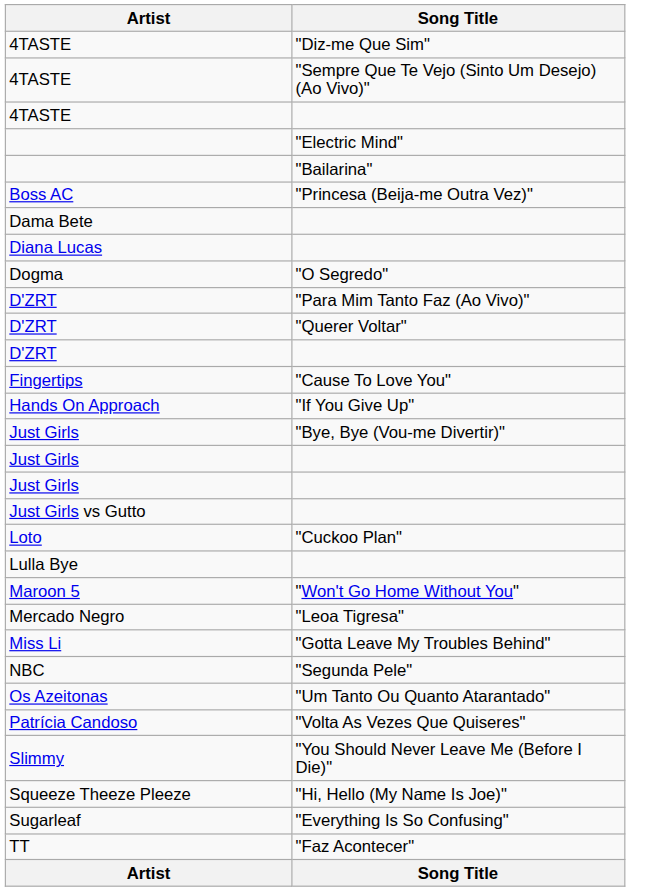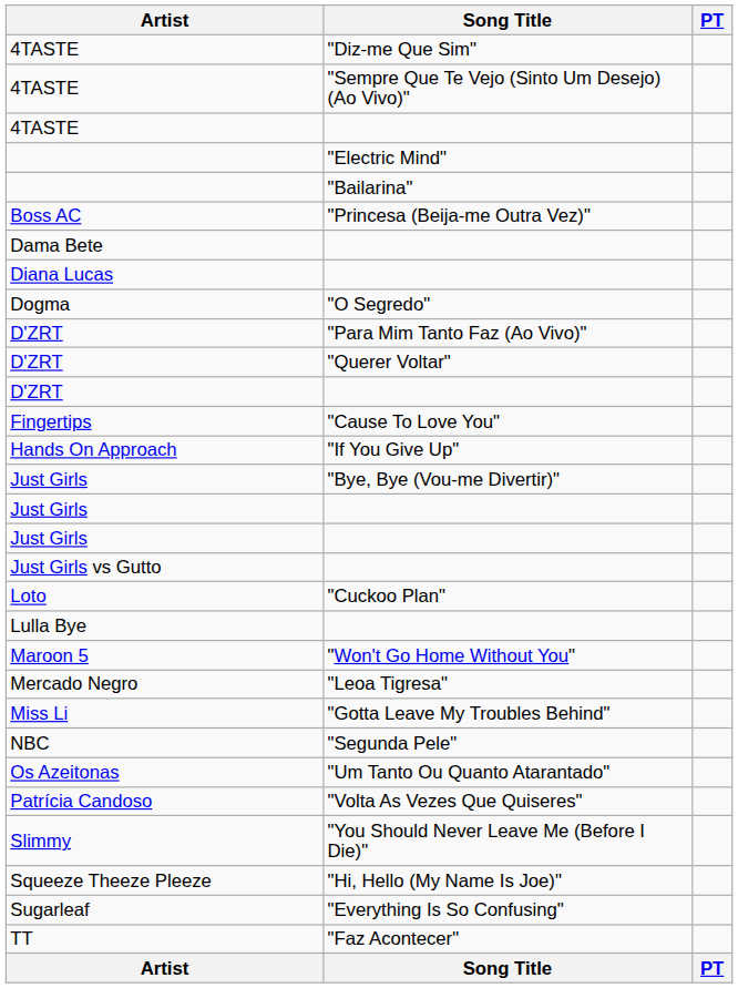 <table class="wikitable sortable" style="font-size:90%; text-align:left; margin: 5px;">
 <tr>
 <th style="width:240px;">Artist</th>
 <th style="width:280px;">Song Title</th>
+<th width=25px><a href='#'>PT</a></th>
 </tr>
 <tr>
 <td>4TASTE</td>
 <td>"Diz-me Que Sim"</td>
+<td></td>
 </tr>
 <tr>
 <td>4TASTE</td>
 <td>"Sempre Que Te Vejo (Sinto Um Desejo) (Ao Vivo)"</td>
+<td></td>
 </tr>
 <tr>
 <td>4TASTE</td>
+<td></td>
 <td></td>
 </tr>
 <tr>
 <td></td>
 <td>"Electric Mind"</td>
+<td></td>
 </tr>
 <tr>
 <td></td>
 <td>"Bailarina"</td>
+<td></td>
 </tr>
 <tr>
 <td><a href='#'>Boss AC</a></td>
 <td>"Princesa (Beija-me Outra Vez)"</td>
+<td></td>
 </tr>
 <tr>
 <td>Dama Bete</td>
+<td></td>
 <td></td>
 </tr>
 <tr>
 <td><a href='#'>Diana Lucas</a></td>
 <td></td>
+<td></td>
 </tr>
 <tr>
 <td>Dogma</td>
 <td>"O Segredo"</td>
+<td></td>
 </tr>
 <tr>
 <td><a href='#'>D'ZRT</a></td>
 <td>"Para Mim Tanto Faz (Ao Vivo)"</td>
+<td></td>
 </tr>
 <tr>
 <td><a href='#'>D'ZRT</a></td>
 <td>"Querer Voltar"</td>
+<td></td>
 </tr>
 <tr>
 <td><a href='#'>D'ZRT</a></td>
+<td></td>
 <td></td>
 </tr>
 <tr>
 <td><a href='#'>Fingertips</a></td>
 <td>"Cause To Love You"</td>
+<td></td>
 </tr>
 <tr>
 <td><a href='#'>Hands On Approach</a></td>
 <td>"If You Give Up"</td>
+<td></td>
 </tr>
 <tr>
 <td><a href='#'>Just Girls</a></td>
 <td>"Bye, Bye (Vou-me Divertir)"</td>
-</tr>
-<tr>
-<td><a href='#'>Just Girls</a></td>
 <td></td>
 </tr>
 <tr>
 <td><a href='#'>Just Girls</a></td>
 <td></td>
+<td></td>
+</tr>
+<tr>
+<td><a href='#'>Just Girls</a></td>
+<td></td>
+<td></td>
 </tr>
 <tr>
 <td><a href='#'>Just Girls</a> vs Gutto</td>
+<td></td>
 <td></td>
 </tr>
 <tr>
 <td><a href='#'>Loto</a></td>
 <td>"Cuckoo Plan"</td>
+<td></td>
 </tr>
 <tr>
 <td>Lulla Bye</td>
+<td></td>
 <td></td>
 </tr>
 <tr>
 <td><a href='#'>Maroon 5</a></td>
 <td>"<a href='#'>Won't Go Home Without You</a>"</td>
+<td></td>
 </tr>
 <tr>
 <td>Mercado Negro</td>
 <td>"Leoa Tigresa"</td>
+<td></td>
 </tr>
 <tr>
 <td><a href='#'>Miss Li</a></td>
 <td>"Gotta Leave My Troubles Behind"</td>
+<td></td>
 </tr>
 <tr>
 <td>NBC</td>
 <td>"Segunda Pele"</td>
+<td></td>
 </tr>
 <tr>
 <td><a href='#'>Os Azeitonas</a></td>
 <td>"Um Tanto Ou Quanto Atarantado"</td>
+<td></td>
 </tr>
 <tr>
 <td><a href='#'>Patrícia Candoso</a></td>
 <td>"Volta As Vezes Que Quiseres"</td>
+<td></td>
 </tr>
 <tr>
 <td><a href='#'>Slimmy</a></td>
 <td>"You Should Never Leave Me (Before I Die)"</td>
+<td></td>
 </tr>
 <tr>
 <td>Squeeze Theeze Pleeze</td>
 <td>"Hi, Hello (My Name Is Joe)"</td>
+<td></td>
 </tr>
 <tr>
 <td>Sugarleaf</td>
 <td>"Everything Is So Confusing"</td>
+<td></td>
 </tr>
 <tr>
 <td>TT</td>
 <td>"Faz Acontecer"</td>
+<td></td>
 </tr>
 <tr class="sortbottom">
 <th>Artist</th>
 <th>Song Title</th>
+<th><a href='#'>PT</a></th>
 </tr>
 </table>
